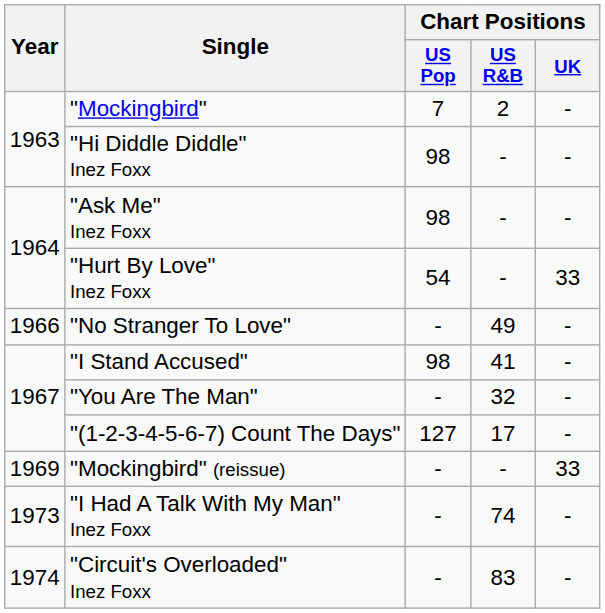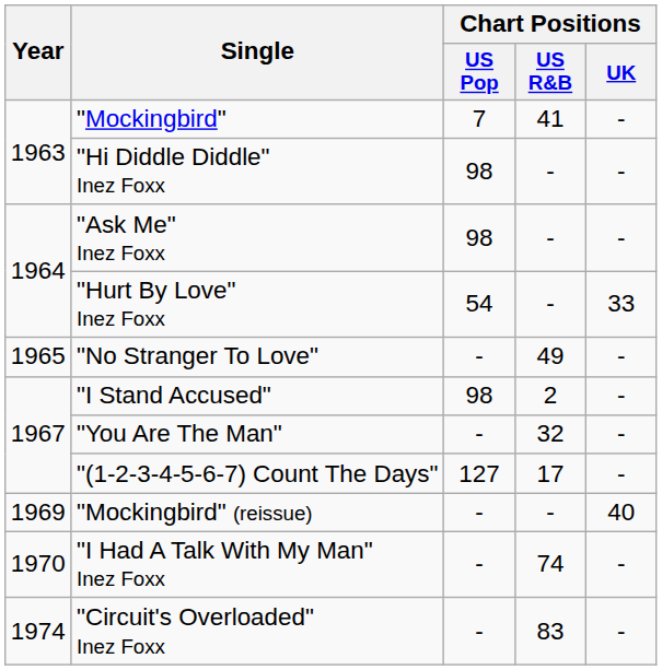 <table class="wikitable" style="text-align:center;">
 <tr>
 <th rowspan="2">Year</th>
 <th rowspan="2">Single</th>
 <th colspan="3">Chart Positions</th>
 </tr>
 <tr style="font-size:smaller;">
 <th style="width:40px;"><a href='#'>US Pop</a></th>
 <th style="width:40px;"><a href='#'>US<br>R&B</a></th>
 <th style="width:40px;"><a href='#'>UK</a></th>
 </tr>
 <tr>
 <td rowspan="2">1963</td>
 <td style="text-align:left;">"<a href='#'>Mockingbird</a>"</td>
 <td>7</td>
-<td>2</td>
+<td>41</td>
 <td>-</td>
 </tr>
 <tr>
 <td style="text-align:left;">"Hi Diddle Diddle"<br><small>Inez Foxx</small></td>
 <td>98</td>
 <td>-</td>
 <td>-</td>
 </tr>
 <tr>
 <td rowspan="2">1964</td>
 <td style="text-align:left;">"Ask Me"<br><small>Inez Foxx</small></td>
 <td>98</td>
 <td>-</td>
 <td>-</td>
 </tr>
 <tr>
 <td style="text-align:left;">"Hurt By Love"<br><small>Inez Foxx</small></td>
 <td>54</td>
 <td>-</td>
 <td>33</td>
 </tr>
 <tr>
-<td>1966</td>
+<td>1965</td>
 <td style="text-align:left;">"No Stranger To Love"</td>
 <td>-</td>
 <td>49</td>
 <td>-</td>
 </tr>
 <tr>
 <td rowspan="3">1967</td>
 <td style="text-align:left;">"I Stand Accused"</td>
 <td>98</td>
-<td>41</td>
+<td>2</td>
 <td>-</td>
 </tr>
 <tr>
 <td style="text-align:left;">"You Are The Man"</td>
 <td>-</td>
 <td>32</td>
 <td>-</td>
 </tr>
 <tr>
 <td style="text-align:left;">"(1-2-3-4-5-6-7) Count The Days"</td>
 <td>127</td>
 <td>17</td>
 <td>-</td>
 </tr>
 <tr>
 <td>1969</td>
 <td style="text-align:left;">"Mockingbird" <small>(reissue)</small></td>
 <td>-</td>
 <td>-</td>
-<td>33</td>
+<td>40</td>
 </tr>
 <tr>
-<td>1973</td>
+<td>1970</td>
 <td style="text-align:left;">"I Had A Talk With My Man"<br><small>Inez Foxx</small></td>
 <td>-</td>
 <td>74</td>
 <td>-</td>
 </tr>
 <tr>
 <td>1974</td>
 <td style="text-align:left;">"Circuit's Overloaded"<br><small>Inez Foxx</small></td>
 <td>-</td>
 <td>83</td>
 <td>-</td>
 </tr>
 </table>
